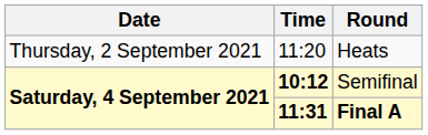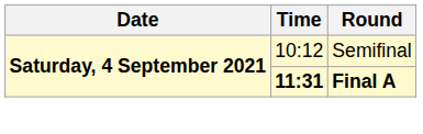 <table class="wikitable">
 <tr>
 <th>Date</th>
 <th>Time</th>
 <th>Round</th>
 </tr>
-<tr>
-<td>Thursday, 2 September 2021</td>
-<td>11:20</td>
-<td>Heats</td>
-</tr>
 <tr style=background:lemonchiffon>
 <td rowspan=2><strong>Saturday, 4 September 2021</strong></td>
-<td><strong>10:12</strong></td>
+<td>10:12</td>
 <td>Semifinal</td>
 </tr>
 <tr style=background:lemonchiffon>
 <td><strong>11:31</strong></td>
 <td><strong>Final A</strong></td>
 </tr>
 </table>
